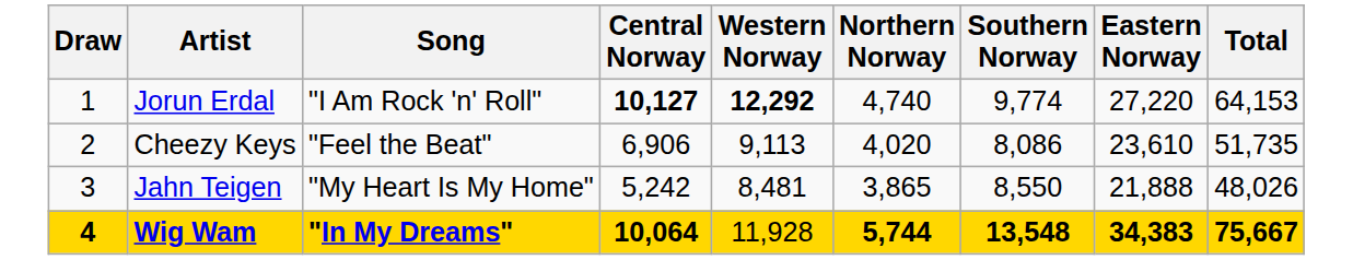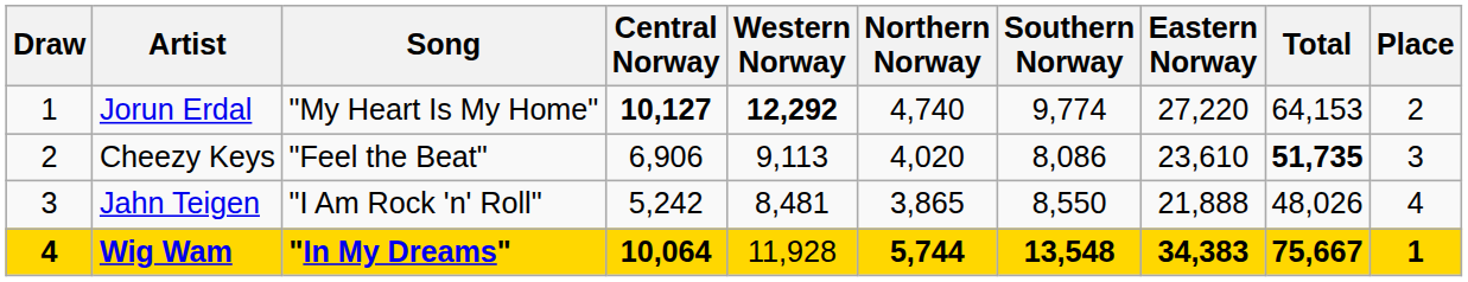 <table class="sortable wikitable" style="margin: 1em auto 1em auto; text-align:center">
 <tr>
 <th>Draw</th>
 <th>Artist</th>
 <th>Song</th>
 <th>Central<br>Norway</th>
 <th>Western<br>Norway</th>
 <th>Northern<br>Norway</th>
 <th>Southern<br>Norway</th>
 <th>Eastern<br>Norway</th>
 <th>Total</th>
+<th>Place</th>
 </tr>
 <tr>
 <td>1</td>
 <td align="left"><a href='#'>Jorun Erdal</a></td>
-<td align="left">"I Am Rock 'n' Roll"</td>
+<td align="left">"My Heart Is My Home"</td>
 <td><strong>10,127</strong></td>
 <td><strong>12,292</strong></td>
 <td>4,740</td>
 <td>9,774</td>
 <td>27,220</td>
 <td>64,153</td>
+<td>2</td>
 </tr>
 <tr>
 <td>2</td>
 <td align="left">Cheezy Keys</td>
 <td align="left">"Feel the Beat"</td>
 <td>6,906</td>
 <td>9,113</td>
 <td>4,020</td>
 <td>8,086</td>
 <td>23,610</td>
-<td>51,735</td>
+<td><strong>51,735</strong></td>
+<td>3</td>
 </tr>
 <tr>
 <td>3</td>
 <td align="left"><a href='#'>Jahn Teigen</a></td>
-<td align="left">"My Heart Is My Home"</td>
+<td align="left">"I Am Rock 'n' Roll"</td>
 <td>5,242</td>
 <td>8,481</td>
 <td>3,865</td>
 <td>8,550</td>
 <td>21,888</td>
 <td>48,026</td>
+<td>4</td>
 </tr>
 <tr style="background:gold;">
 <td><strong>4</strong></td>
 <td align="left"><strong><a href='#'>Wig Wam</a></strong></td>
 <td align="left"><strong>"<a href='#'>In My Dreams</a>"</strong></td>
 <td><strong>10,064</strong></td>
 <td>11,928</td>
 <td><strong>5,744</strong></td>
 <td><strong>13,548</strong></td>
 <td><strong>34,383</strong></td>
 <td><strong>75,667</strong></td>
+<td><strong>1</strong></td>
 </tr>
 </table>
